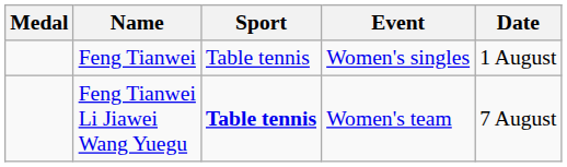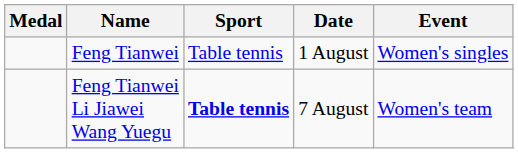 <table class="wikitable sortable" style="font-size: 95%;">
 <tr>
 <th>Medal</th>
 <th>Name</th>
 <th>Sport</th>
+<th>Date</th>
 <th>Event</th>
-<th>Date</th>
 </tr>
 <tr>
 <td></td>
 <td><a href='#'>Feng Tianwei</a></td>
 <td><a href='#'>Table tennis</a></td>
+<td>1 August</td>
 <td><a href='#'>Women's singles</a></td>
-<td>1 August</td>
 </tr>
 <tr>
 <td></td>
 <td><a href='#'>Feng Tianwei</a><br><a href='#'>Li Jiawei</a><br><a href='#'>Wang Yuegu</a></td>
 <td><strong><a href='#'>Table tennis</a></strong></td>
+<td>7 August</td>
 <td><a href='#'>Women's team</a></td>
-<td>7 August</td>
 </tr>
 </table>
